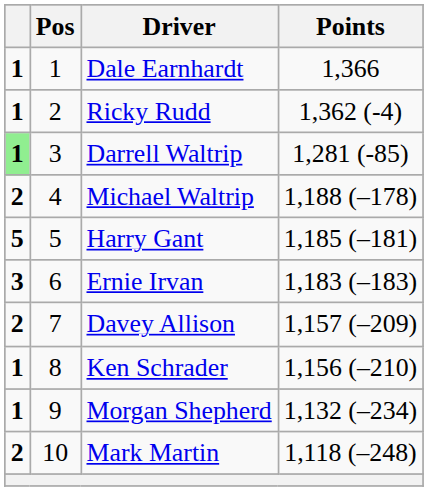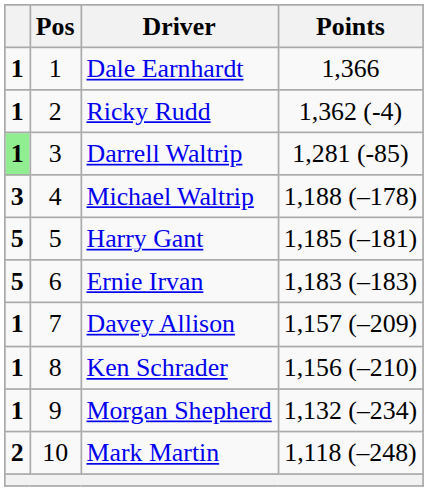 <table class="wikitable" style="font-size: 95%;">
 <tr>
 <th></th>
 <th>Pos</th>
 <th>Driver</th>
 <th>Points</th>
 </tr>
 <tr>
 <td align="left">  <strong>1</strong></td>
 <td style="text-align:center;">1</td>
 <td><a href='#'>Dale Earnhardt</a></td>
 <td style="text-align:center;">1,366</td>
 </tr>
 <tr>
 <td align="left">  <strong>1</strong></td>
 <td style="text-align:center;">2</td>
 <td><a href='#'>Ricky Rudd</a></td>
 <td style="text-align:center;">1,362 (-4)</td>
 </tr>
 <tr>
 <td align="left" style="background: lightgreen;">  <strong>1</strong></td>
 <td style="text-align:center;">3</td>
 <td><a href='#'>Darrell Waltrip</a></td>
 <td style="text-align:center;">1,281 (-85)</td>
 </tr>
 <tr>
-<td align="left">  <strong>2</strong></td>
+<td align="left">  <strong>3</strong></td>
 <td style="text-align:center;">4</td>
 <td><a href='#'>Michael Waltrip</a></td>
 <td style="text-align:center;">1,188 (–178)</td>
 </tr>
 <tr>
 <td align="left">  <strong>5</strong></td>
 <td style="text-align:center;">5</td>
 <td><a href='#'>Harry Gant</a></td>
 <td style="text-align:center;">1,185 (–181)</td>
 </tr>
 <tr>
-<td align="left">  <strong>3</strong></td>
+<td align="left">  <strong>5</strong></td>
 <td style="text-align:center;">6</td>
 <td><a href='#'>Ernie Irvan</a></td>
 <td style="text-align:center;">1,183 (–183)</td>
 </tr>
 <tr>
-<td align="left">  <strong>2</strong></td>
+<td align="left">  <strong>1</strong></td>
 <td style="text-align:center;">7</td>
 <td><a href='#'>Davey Allison</a></td>
 <td style="text-align:center;">1,157 (–209)</td>
 </tr>
 <tr>
 <td align="left">  <strong>1</strong></td>
 <td style="text-align:center;">8</td>
 <td><a href='#'>Ken Schrader</a></td>
 <td style="text-align:center;">1,156 (–210)</td>
 </tr>
 <tr>
 <td align="left">  <strong>1</strong></td>
 <td style="text-align:center;">9</td>
 <td><a href='#'>Morgan Shepherd</a></td>
 <td style="text-align:center;">1,132 (–234)</td>
 </tr>
 <tr>
 <td align="left">  <strong>2</strong></td>
 <td style="text-align:center;">10</td>
 <td><a href='#'>Mark Martin</a></td>
 <td style="text-align:center;">1,118 (–248)</td>
 </tr>
 <tr class="sortbottom">
 <th colspan="9"></th>
 </tr>
 </table>
